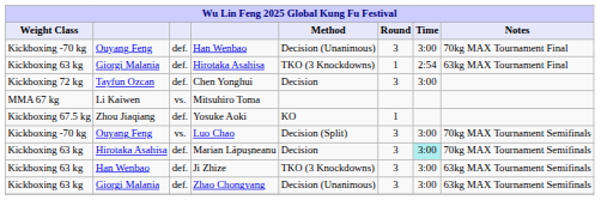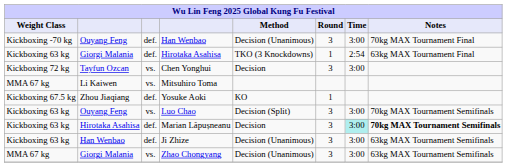 <table class="wikitable" style="font-size: 80%;">
 <tr>
 <th colspan="8" style="background-color: #ccf; color: #000080; text-align: center;">Wu Lin Feng 2025 Global Kung Fu Festival</th>
 </tr>
 <tr>
 <th colspan="1" style="background-color: #E6E8FA; color: #000000; text-align: center;">Weight Class</th>
 <th colspan="1" style="background-color: #E6E8FA; color: #000000; text-align: center;"></th>
 <th colspan="1" style="background-color: #E6E8FA; color: #000000; text-align: center;"></th>
 <th colspan="1" style="background-color: #E6E8FA; color: #000000; text-align: center;"></th>
 <th colspan="1" style="background-color: #E6E8FA; color: #000000; text-align: center;">Method</th>
 <th colspan="1" style="background-color: #E6E8FA; color: #000000; text-align: center;">Round</th>
 <th colspan="1" style="background-color: #E6E8FA; color: #000000; text-align: center;">Time</th>
 <th colspan="1" style="background-color: #E6E8FA; color: #000000; text-align: center;">Notes</th>
 </tr>
 <tr>
 <td>Kickboxing -70 kg</td>
 <td> <a href='#'>Ouyang Feng</a></td>
 <td align=center>def.</td>
 <td> <a href='#'>Han Wenbao</a></td>
 <td>Decision (Unanimous)</td>
 <td align=center>3</td>
 <td align=center>3:00</td>
 <td>70kg MAX Tournament Final</td>
 </tr>
 <tr>
 <td>Kickboxing 63 kg</td>
 <td> <a href='#'>Giorgi Malania</a></td>
 <td align=center>def.</td>
 <td> <a href='#'>Hirotaka Asahisa</a></td>
 <td>TKO (3 Knockdowns)</td>
 <td align=center>1</td>
 <td align=center>2:54</td>
 <td>63kg MAX Tournament Final</td>
 </tr>
 <tr>
 <td>Kickboxing 72 kg</td>
 <td> <a href='#'>Tayfun Ozcan</a></td>
-<td align=center>def.</td>
+<td align=center>vs.</td>
 <td> Chen Yonghui</td>
 <td>Decision</td>
 <td align=center>3</td>
 <td align=center>3:00</td>
 <td></td>
 </tr>
 <tr>
 <td>MMA 67 kg</td>
 <td> Li Kaiwen</td>
 <td align=center>vs.</td>
 <td> Mitsuhiro Toma</td>
 <td></td>
 <td align=center></td>
 <td align=center></td>
 <td></td>
 </tr>
 <tr>
 <td>Kickboxing 67.5 kg</td>
 <td> Zhou Jiaqiang</td>
 <td align=center>def.</td>
 <td> Yosuke Aoki</td>
 <td>KO</td>
 <td align=center>1</td>
 <td align=center></td>
 <td></td>
 </tr>
 <tr>
-<td>Kickboxing -70 kg</td>
+<td>Kickboxing 63 kg</td>
 <td> <a href='#'>Ouyang Feng</a></td>
 <td align=center>vs.</td>
 <td> <a href='#'>Luo Chao</a></td>
 <td>Decision (Split)</td>
 <td align=center>3</td>
 <td align=center>3:00</td>
 <td>70kg MAX Tournament Semifinals</td>
 </tr>
 <tr>
 <td>Kickboxing 63 kg</td>
 <td> <a href='#'>Hirotaka Asahisa</a></td>
 <td align=center>def.</td>
 <td> Marian Lăpușneanu</td>
 <td>Decision</td>
 <td align=center>3</td>
 <td align=center style="background: paleturquoise;">3:00</td>
-<td>70kg MAX Tournament Semifinals</td>
+<td><strong>70kg MAX Tournament Semifinals</strong></td>
 </tr>
 <tr>
 <td>Kickboxing 63 kg</td>
 <td> <a href='#'>Han Wenbao</a></td>
 <td align=center>def.</td>
 <td> Ji Zhize</td>
-<td>TKO (3 Knockdowns)</td>
+<td>Decision (Unanimous)</td>
 <td align=center>3</td>
 <td align=center>3:00</td>
 <td>63kg MAX Tournament Semifinals</td>
 </tr>
 <tr>
-<td>Kickboxing 63 kg</td>
+<td>MMA 67 kg</td>
 <td> <a href='#'>Giorgi Malania</a></td>
-<td align=center>def.</td>
+<td align=center>vs.</td>
 <td> <a href='#'>Zhao Chongyang</a></td>
 <td>Decision (Unanimous)</td>
 <td align=center>3</td>
 <td align=center>3:00</td>
 <td>63kg MAX Tournament Semifinals</td>
 </tr>
 <tr>
 </tr>
 </table>
